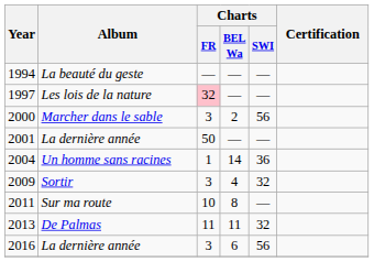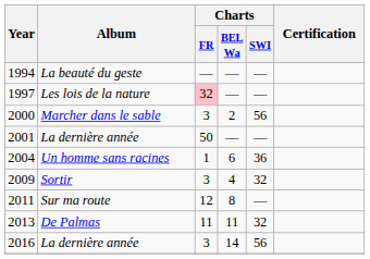 <table class="wikitable">
 <tr>
 <th align="center" rowspan="2">Year</th>
 <th align="center" rowspan="2" width="180">Album</th>
 <th align="center" colspan="3">Charts</th>
 <th align="center" rowspan="2" width="100">Certification</th>
 </tr>
 <tr>
 <th width="20"><small><a href='#'>FR</a></small><br></th>
 <th width="20"><small><a href='#'>BEL <br>Wa</a></small><br></th>
 <th width="20"><small><a href='#'>SWI</a></small><br></th>
 </tr>
 <tr>
 <td align="center">1994</td>
 <td><em>La beauté du geste</em></td>
 <td align="center">—</td>
 <td align="center">—</td>
 <td align="center">—</td>
 <td align="center"></td>
 </tr>
 <tr>
 <td align="center">1997</td>
 <td><em>Les lois de la nature</em></td>
 <td align="center" style="background: pink;">32</td>
 <td align="center">—</td>
 <td align="center">—</td>
 <td align="center"></td>
 </tr>
 <tr>
 <td align="center">2000</td>
 <td><em><a href='#'>Marcher dans le sable</a></em></td>
 <td align="center">3</td>
 <td align="center">2</td>
 <td align="center">56</td>
 <td align="center"></td>
 </tr>
 <tr>
 <td align="center">2001</td>
 <td><em>La dernière année</em></td>
 <td align="center">50</td>
 <td align="center">—</td>
 <td align="center">—</td>
 <td align="center"></td>
 </tr>
 <tr>
 <td align="center">2004</td>
 <td><em><a href='#'>Un homme sans racines</a></em></td>
 <td align="center">1</td>
-<td align="center">14</td>
+<td align="center">6</td>
 <td align="center">36</td>
 <td align="center"></td>
 </tr>
 <tr>
 <td align="center">2009</td>
 <td><em><a href='#'>Sortir</a></em></td>
 <td align="center">3</td>
 <td align="center">4</td>
 <td align="center">32</td>
 <td align="center"></td>
 </tr>
 <tr>
 <td align="center">2011</td>
 <td><em>Sur ma route</em></td>
-<td align="center">10</td>
+<td align="center">12</td>
 <td align="center">8</td>
 <td align="center">—</td>
 <td align="center"></td>
 </tr>
 <tr>
 <td align="center">2013</td>
 <td><em><a href='#'>De Palmas</a></em></td>
 <td align="center">11</td>
 <td align="center">11</td>
 <td align="center">32</td>
 <td align="center"></td>
 </tr>
 <tr>
 <td align="center">2016</td>
 <td><em>La dernière année</em></td>
 <td align="center">3</td>
-<td align="center">6</td>
+<td align="center">14</td>
 <td align="center">56</td>
 <td align="center"></td>
 </tr>
 <tr>
 </tr>
 </table>
